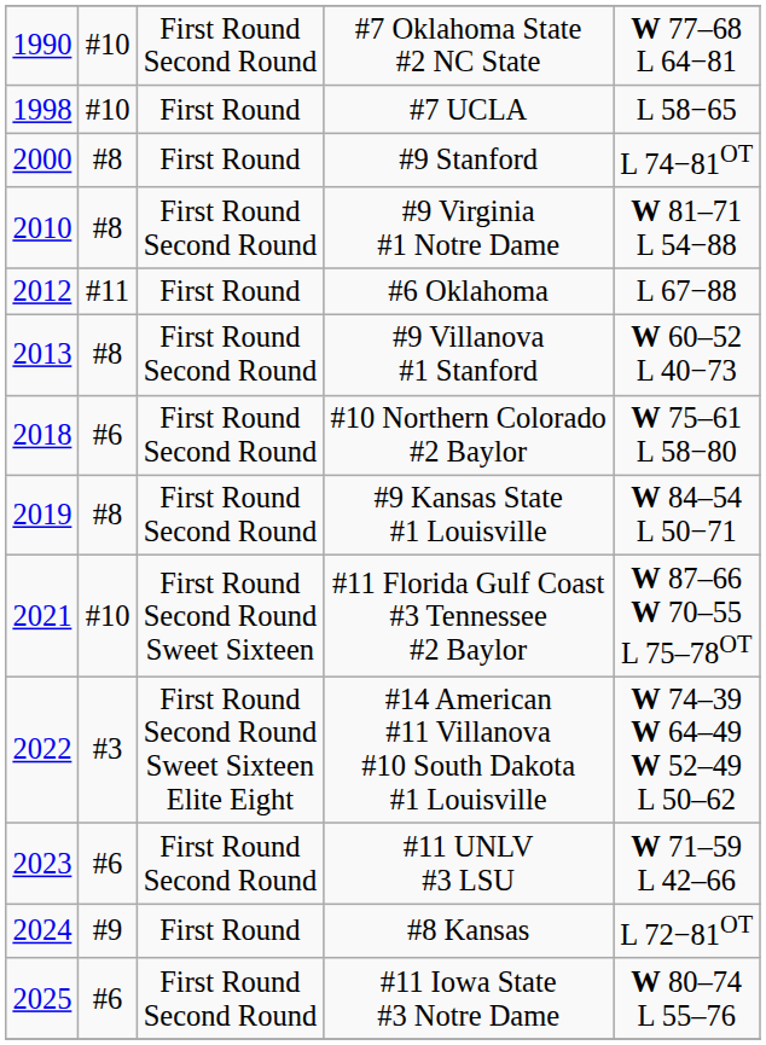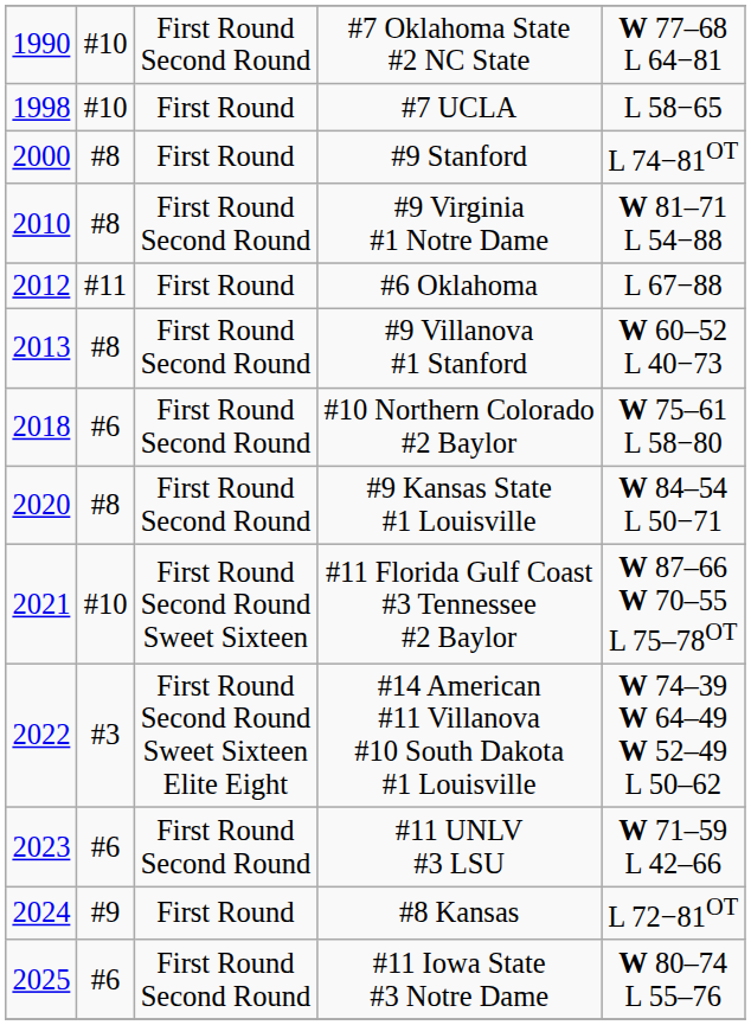 <table class="wikitable" style="text-align:center">
 <tr>
 </tr>
 <tr>
 <td rowspan=1><a href='#'>1990</a></td>
 <td>#10</td>
 <td>First Round<br>Second Round</td>
 <td>#7 Oklahoma State<br>#2 NC State</td>
 <td><strong>W</strong> 77–68<br>L 64−81</td>
 </tr>
 <tr style="text-align:center;">
 <td rowspan=1><a href='#'>1998</a></td>
 <td>#10</td>
 <td>First Round</td>
 <td>#7 UCLA</td>
 <td>L 58−65</td>
 </tr>
 <tr style="text-align:center;">
 <td rowspan=1><a href='#'>2000</a></td>
 <td>#8</td>
 <td>First Round</td>
 <td>#9 Stanford</td>
 <td>L 74−81<sup>OT</sup></td>
 </tr>
 <tr style="text-align:center;">
 <td rowspan=1><a href='#'>2010</a></td>
 <td>#8</td>
 <td>First Round<br>Second Round</td>
 <td>#9 Virginia<br>#1 Notre Dame</td>
 <td><strong>W</strong> 81–71<br>L 54−88</td>
 </tr>
 <tr style="text-align:center;">
 <td rowspan=1><a href='#'>2012</a></td>
 <td>#11</td>
 <td>First Round</td>
 <td>#6 Oklahoma</td>
 <td>L 67−88</td>
 </tr>
 <tr style="text-align:center;">
 <td rowspan=1><a href='#'>2013</a></td>
 <td>#8</td>
 <td>First Round<br>Second Round</td>
 <td>#9 Villanova<br>#1 Stanford</td>
 <td><strong>W</strong> 60–52<br>L 40−73</td>
 </tr>
 <tr style="text-align:center;">
 <td rowspan=1><a href='#'>2018</a></td>
 <td>#6</td>
 <td>First Round<br>Second Round</td>
 <td>#10 Northern Colorado<br>#2 Baylor</td>
 <td><strong>W</strong> 75–61<br>L 58−80</td>
 </tr>
 <tr style="text-align:center;">
-<td rowspan=1><a href='#'>2019</a></td>
+<td rowspan=1><a href='#'>2020</a></td>
 <td>#8</td>
 <td>First Round<br>Second Round</td>
 <td>#9 Kansas State<br>#1 Louisville</td>
 <td><strong>W</strong> 84–54<br>L 50−71</td>
 </tr>
 <tr style="text-align:center;">
 <td rowspan=1><a href='#'>2021</a></td>
 <td>#10</td>
 <td>First Round<br>Second Round<br>Sweet Sixteen</td>
 <td>#11 Florida Gulf Coast<br>#3 Tennessee<br>#2 Baylor</td>
 <td><strong>W</strong> 87–66<br><strong>W</strong> 70–55<br>L 75–78<sup>OT</sup></td>
 </tr>
 <tr style="text-align:center;">
 <td rowspan=1><a href='#'>2022</a></td>
 <td>#3</td>
 <td>First Round<br>Second Round<br>Sweet Sixteen<br>Elite Eight</td>
 <td>#14 American<br>#11 Villanova<br>#10 South Dakota<br>#1 Louisville</td>
 <td><strong>W</strong> 74–39<br><strong>W</strong> 64–49<br><strong>W</strong> 52–49<br>L 50–62</td>
 </tr>
 <tr style="text-align:center;">
 <td rowspan=1><a href='#'>2023</a></td>
 <td>#6</td>
 <td>First Round<br>Second Round</td>
 <td>#11 UNLV<br>#3 LSU</td>
 <td><strong>W</strong> 71–59<br>L 42–66</td>
 </tr>
 <tr style="text-align:center;">
 <td rowspan=1><a href='#'>2024</a></td>
 <td>#9</td>
 <td>First Round</td>
 <td>#8 Kansas</td>
 <td>L 72−81<sup>OT</sup></td>
 </tr>
 <tr style="text-align:center;">
 <td rowspan=1><a href='#'>2025</a></td>
 <td>#6</td>
 <td>First Round<br>Second Round</td>
 <td>#11 Iowa State<br>#3 Notre Dame</td>
 <td><strong>W</strong> 80–74<br>L 55–76</td>
 </tr>
 <tr style="text-align:center;">
 </tr>
 </table>
